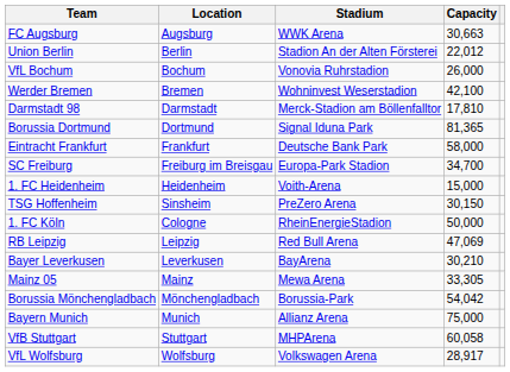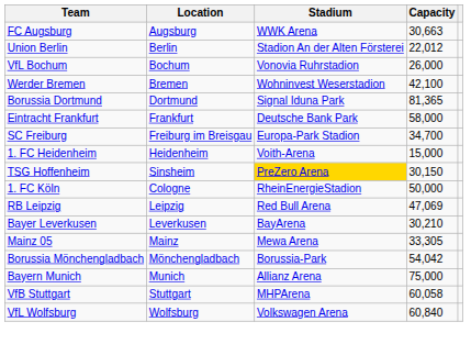 <table class="wikitable sortable" style="text-align:left;">
 <tr>
 <th>Team</th>
 <th>Location</th>
 <th>Stadium</th>
 <th>Capacity</th>
 <th class="unsortable"></th>
 </tr>
 <tr>
 <td data-sort-value="Augsburg"><a href='#'>FC Augsburg</a></td>
 <td><a href='#'>Augsburg</a></td>
 <td><a href='#'>WWK Arena</a></td>
 <td>30,663</td>
 <td style="text-align:center"></td>
 </tr>
 <tr>
 <td data-sort-value="Berlin, Union"><a href='#'>Union Berlin</a></td>
 <td><a href='#'>Berlin</a></td>
 <td><a href='#'>Stadion An der Alten Försterei</a></td>
 <td>22,012</td>
 <td style="text-align:center"></td>
 </tr>
 <tr>
 <td data-sort-value="Bochum"><a href='#'>VfL Bochum</a></td>
 <td><a href='#'>Bochum</a></td>
 <td><a href='#'>Vonovia Ruhrstadion</a></td>
 <td>26,000</td>
 <td style="text-align:center"></td>
 </tr>
 <tr>
 <td data-sort-value="Bremen"><a href='#'>Werder Bremen</a></td>
 <td><a href='#'>Bremen</a></td>
 <td><a href='#'>Wohninvest Weserstadion</a></td>
 <td>42,100</td>
 <td style="text-align:center"></td>
 </tr>
 <tr>
-<td data-sort-value="Darmstadt"><a href='#'>Darmstadt 98</a></td>
-<td><a href='#'>Darmstadt</a></td>
-<td><a href='#'>Merck-Stadion am Böllenfalltor</a></td>
-<td>17,810</td>
-<td style="text-align:center"></td>
-</tr>
-<tr>
 <td data-sort-value="Dortmund"><a href='#'>Borussia Dortmund</a></td>
 <td><a href='#'>Dortmund</a></td>
 <td><a href='#'>Signal Iduna Park</a></td>
 <td>81,365</td>
 <td style="text-align:center"></td>
 </tr>
 <tr>
 <td data-sort-value="Frankfurt"><a href='#'>Eintracht Frankfurt</a></td>
 <td><a href='#'>Frankfurt</a></td>
 <td><a href='#'>Deutsche Bank Park</a></td>
 <td>58,000</td>
 <td style="text-align:center"></td>
 </tr>
 <tr>
 <td data-sort-value="Freiburg"><a href='#'>SC Freiburg</a></td>
 <td><a href='#'>Freiburg im Breisgau</a></td>
 <td><a href='#'>Europa-Park Stadion</a></td>
 <td>34,700</td>
 <td style="text-align:center"></td>
 </tr>
 <tr>
 <td data-sort-value="Heidenheim"><a href='#'>1. FC Heidenheim</a></td>
 <td><a href='#'>Heidenheim</a></td>
 <td><a href='#'>Voith-Arena</a></td>
 <td>15,000</td>
 <td style="text-align:center"></td>
 </tr>
 <tr>
 <td data-sort-value="Hoffenheim"><a href='#'>TSG Hoffenheim</a></td>
 <td><a href='#'>Sinsheim</a></td>
-<td><a href='#'>PreZero Arena</a></td>
+<td style="background: gold;"><a href='#'>PreZero Arena</a></td>
 <td>30,150</td>
 <td style="text-align:center"></td>
 </tr>
 <tr>
 <td data-sort-value="Koln"><a href='#'>1. FC Köln</a></td>
 <td><a href='#'>Cologne</a></td>
 <td><a href='#'>RheinEnergieStadion</a></td>
 <td>50,000</td>
 <td style="text-align:center"></td>
 </tr>
 <tr>
 <td data-sort-value="Leipzig"><a href='#'>RB Leipzig</a></td>
 <td><a href='#'>Leipzig</a></td>
 <td><a href='#'>Red Bull Arena</a></td>
 <td>47,069</td>
 <td style="text-align:center"></td>
 </tr>
 <tr>
 <td data-sort-value="Leverkusen"><a href='#'>Bayer Leverkusen</a></td>
 <td><a href='#'>Leverkusen</a></td>
 <td><a href='#'>BayArena</a></td>
 <td>30,210</td>
 <td style="text-align:center"></td>
 </tr>
 <tr>
 <td data-sort-value="Mainz"><a href='#'>Mainz 05</a></td>
 <td><a href='#'>Mainz</a></td>
 <td><a href='#'>Mewa Arena</a></td>
 <td>33,305</td>
 <td style="text-align:center"></td>
 </tr>
 <tr>
 <td data-sort-value="Monchengladbach"><a href='#'>Borussia Mönchengladbach</a></td>
 <td><a href='#'>Mönchengladbach</a></td>
 <td><a href='#'>Borussia-Park</a></td>
 <td>54,042</td>
 <td style="text-align:center"></td>
 </tr>
 <tr>
 <td data-sort-value="Munich"><a href='#'>Bayern Munich</a></td>
 <td><a href='#'>Munich</a></td>
 <td><a href='#'>Allianz Arena</a></td>
 <td>75,000</td>
 <td style="text-align:center"></td>
 </tr>
 <tr>
 <td data-sort-value="Stuttgart"><a href='#'>VfB Stuttgart</a></td>
 <td><a href='#'>Stuttgart</a></td>
 <td><a href='#'>MHPArena</a></td>
 <td>60,058</td>
 <td style="text-align:center"></td>
 </tr>
 <tr>
 <td data-sort-value="Wolfsburg"><a href='#'>VfL Wolfsburg</a></td>
 <td><a href='#'>Wolfsburg</a></td>
 <td><a href='#'>Volkswagen Arena</a></td>
-<td>28,917</td>
+<td>60,840</td>
 <td style="text-align:center"></td>
 </tr>
 </table>
